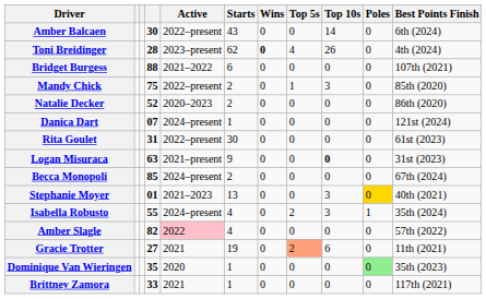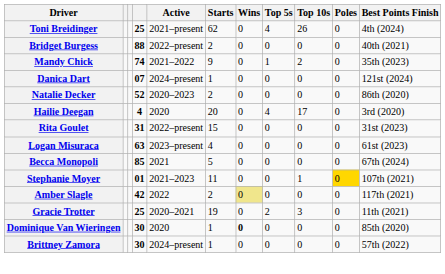 <table class="wikitable sortable" style="font-size: 95%;">
 <tr>
 <th>Driver</th>
 <th></th>
 <th></th>
 <th></th>
 <th>Active</th>
 <th>Starts</th>
 <th>Wins</th>
 <th>Top 5s</th>
 <th>Top 10s</th>
 <th>Poles</th>
 <th>Best Points Finish</th>
 </tr>
 <tr>
-<th><a href='#'>Amber Balcaen</a></th>
-<td></td>
-<td align=center></td>
-<td align=center><strong>30</strong></td>
-<td>2022–present</td>
-<td>43</td>
-<td>0</td>
-<td>0</td>
-<td>14</td>
-<td>0</td>
-<td data-sort-value=6>6th (2024)</td>
-</tr>
-<tr>
 <th><a href='#'>Toni Breidinger</a></th>
 <td></td>
 <td align=center></td>
-<td align=center><strong>28</strong></td>
-<td>2023–present</td>
+<td align=center><strong>25</strong></td>
+<td>2021–present</td>
 <td>62</td>
-<td><strong>0</strong></td>
+<td>0</td>
 <td>4</td>
 <td>26</td>
 <td>0</td>
 <td data-sort-value=4>4th (2024)</td>
 </tr>
 <tr>
 <th><a href='#'>Bridget Burgess</a></th>
 <td></td>
 <td align=center></td>
 <td align=center><strong>88</strong></td>
-<td>2021–2022</td>
-<td>6</td>
+<td>2022–present</td>
+<td>2</td>
 <td>0</td>
 <td>0</td>
 <td>0</td>
 <td>0</td>
-<td data-sort-value=107>107th (2021)</td>
+<td data-sort-value=40>40th (2021)</td>
 </tr>
 <tr>
 <th><a href='#'>Mandy Chick</a></th>
 <td></td>
 <td align=center></td>
-<td align=center><strong>75</strong></td>
-<td>2022–present</td>
+<td align=center><strong>74</strong></td>
+<td>2021–2022</td>
+<td>9</td>
+<td>0</td>
+<td>1</td>
 <td>2</td>
 <td>0</td>
+<td data-sort-value=35>35th (2023)</td>
+</tr>
+<tr>
+<th><a href='#'>Danica Dart</a></th>
+<td></td>
+<td align=center></td>
+<td align=center><strong>07</strong></td>
+<td>2024–present</td>
 <td>1</td>
-<td>3</td>
 <td>0</td>
-<td data-sort-value=85>85th (2020)</td>
+<td>0</td>
+<td>0</td>
+<td>0</td>
+<td data-sort-value=121>121st (2024)</td>
 </tr>
 <tr>
 <th><a href='#'>Natalie Decker</a></th>
 <td></td>
 <td align=center></td>
 <td align=center><strong>52</strong></td>
 <td>2020–2023</td>
 <td>2</td>
 <td>0</td>
 <td>0</td>
 <td>0</td>
 <td>0</td>
 <td data-sort-value=86>86th (2020)</td>
 </tr>
 <tr>
-<th><a href='#'>Danica Dart</a></th>
+<th><a href='#'>Hailie Deegan</a></th>
 <td></td>
 <td align=center></td>
-<td align=center><strong>07</strong></td>
-<td>2024–present</td>
-<td>1</td>
+<td align=center><strong>4</strong></td>
+<td>2020</td>
+<td>20</td>
 <td>0</td>
+<td>4</td>
+<td>17</td>
 <td>0</td>
-<td>0</td>
-<td>0</td>
-<td data-sort-value=121>121st (2024)</td>
+<td data-sort-value=3>3rd (2020)</td>
 </tr>
 <tr>
 <th><a href='#'>Rita Goulet</a></th>
 <td></td>
 <td align=center></td>
 <td align=center><strong>31</strong></td>
 <td>2022–present</td>
-<td>30</td>
+<td>15</td>
+<td>0</td>
+<td>0</td>
+<td>0</td>
+<td>0</td>
+<td data-sort-value=31>31st (2023)</td>
+</tr>
+<tr>
+<th><a href='#'>Logan Misuraca</a></th>
+<td></td>
+<td align=center></td>
+<td align=center><strong>63</strong></td>
+<td>2023–present</td>
+<td>4</td>
 <td>0</td>
 <td>0</td>
 <td>0</td>
 <td>0</td>
 <td data-sort-value=61>61st (2023)</td>
 </tr>
 <tr>
-<th><a href='#'>Logan Misuraca</a></th>
-<td></td>
-<td align=center></td>
-<td align=center><strong>63</strong></td>
-<td>2021–present</td>
-<td>9</td>
-<td>0</td>
-<td>0</td>
-<td><strong>0</strong></td>
-<td>0</td>
-<td data-sort-value=31>31st (2023)</td>
-</tr>
-<tr>
 <th><a href='#'>Becca Monopoli</a></th>
 <td></td>
 <td align=center></td>
 <td align=center><strong>85</strong></td>
-<td>2024–present</td>
-<td>2</td>
+<td>2021</td>
+<td>5</td>
 <td>0</td>
 <td>0</td>
 <td>0</td>
 <td>0</td>
 <td data-sort-value=67>67th (2024)</td>
 </tr>
 <tr>
 <th><a href='#'>Stephanie Moyer</a></th>
 <td></td>
 <td align=center></td>
 <td align=center><strong>01</strong></td>
 <td>2021–2023</td>
-<td>13</td>
+<td>11</td>
 <td>0</td>
 <td>0</td>
-<td>3</td>
+<td>1</td>
 <td style="background: gold;">0</td>
-<td data-sort-value=40>40th (2021)</td>
-</tr>
-<tr>
-<th><a href='#'>Isabella Robusto</a></th>
-<td></td>
-<td align=center></td>
-<td align=center><strong>55</strong></td>
-<td>2024–present</td>
-<td>4</td>
-<td>0</td>
-<td>2</td>
-<td>3</td>
-<td>1</td>
-<td data-sort-value=35>35th (2024)</td>
+<td data-sort-value=107>107th (2021)</td>
 </tr>
 <tr>
 <th><a href='#'>Amber Slagle</a></th>
 <td></td>
 <td align=center></td>
-<td align=center><strong>82</strong></td>
-<td style="background: pink;">2022</td>
-<td>4</td>
+<td align=center><strong>42</strong></td>
+<td>2022</td>
+<td>2</td>
+<td style="background: khaki;">0</td>
 <td>0</td>
 <td>0</td>
 <td>0</td>
-<td>0</td>
-<td data-sort-value=57>57th (2022)</td>
+<td data-sort-value=117>117th (2021)</td>
 </tr>
 <tr>
 <th><a href='#'>Gracie Trotter</a></th>
 <td></td>
 <td align=center></td>
-<td align=center><strong>27</strong></td>
-<td>2021</td>
+<td align=center><strong>25</strong></td>
+<td>2020–2021</td>
 <td>19</td>
 <td>0</td>
-<td style="background: lightsalmon;">2</td>
-<td>6</td>
+<td>2</td>
+<td>3</td>
 <td>0</td>
 <td data-sort-value=11>11th (2021)</td>
 </tr>
 <tr>
 <th><a href='#'>Dominique Van Wieringen</a></th>
 <td></td>
 <td align=center></td>
-<td align=center><strong>35</strong></td>
+<td align=center><strong>30</strong></td>
 <td>2020</td>
 <td>1</td>
+<td><strong>0</strong></td>
 <td>0</td>
 <td>0</td>
 <td>0</td>
-<td style="background: lightgreen;">0</td>
-<td data-sort-value=35>35th (2023)</td>
+<td data-sort-value=85>85th (2020)</td>
 </tr>
 <tr>
 <th><a href='#'>Brittney Zamora</a></th>
 <td></td>
 <td align=center></td>
-<td align=center><strong>33</strong></td>
-<td>2021</td>
+<td align=center><strong>30</strong></td>
+<td>2024–present</td>
 <td>1</td>
 <td>0</td>
 <td>0</td>
 <td>0</td>
 <td>0</td>
-<td data-sort-value=117>117th (2021)</td>
+<td data-sort-value=57>57th (2022)</td>
 </tr>
 </table>
